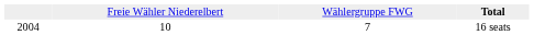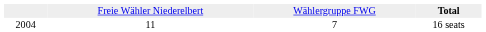 <table border="0" cellpadding="2" cellspacing="0" width="60%">
 <tr bgcolor="#eeeeee" align="center">
 <td></td>
 <td><a href='#'>Freie Wähler Niederelbert</a></td>
 <td><a href='#'>Wählergruppe FWG</a></td>
 <td><strong>Total</strong></td>
 </tr>
 <tr align="center">
 <td>2004</td>
-<td>10</td>
+<td>11</td>
 <td>7</td>
 <td>16 seats</td>
 </tr>
 </table>
